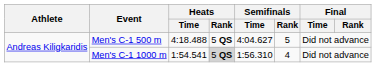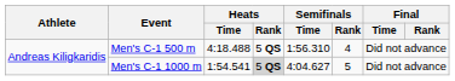 <table class=wikitable style="font-size:90%">
 <tr>
 <th rowspan="2">Athlete</th>
 <th rowspan="2">Event</th>
 <th colspan="2">Heats</th>
 <th colspan="2">Semifinals</th>
 <th colspan="2">Final</th>
 </tr>
 <tr style="font-size:95%">
 <th>Time</th>
 <th>Rank</th>
 <th>Time</th>
 <th>Rank</th>
 <th>Time</th>
 <th>Rank</th>
 </tr>
 <tr align=center>
 <td align=left rowspan=2><a href='#'>Andreas Kiligkaridis</a></td>
 <td align=left><a href='#'>Men's C-1 500 m</a></td>
 <td>4:18.488</td>
 <td>5 <strong>QS</strong></td>
-<td>4:04.627</td>
-<td>5</td>
+<td>1:56.310</td>
+<td>4</td>
 <td colspan=2>Did not advance</td>
 </tr>
 <tr align=center>
 <td align=left><a href='#'>Men's C-1 1000 m</a></td>
 <td>1:54.541</td>
 <td style="background: lightgrey;">5 <strong>QS</strong></td>
-<td>1:56.310</td>
-<td>4</td>
+<td>4:04.627</td>
+<td>5</td>
 <td colspan=2>Did not advance</td>
 </tr>
 </table>
